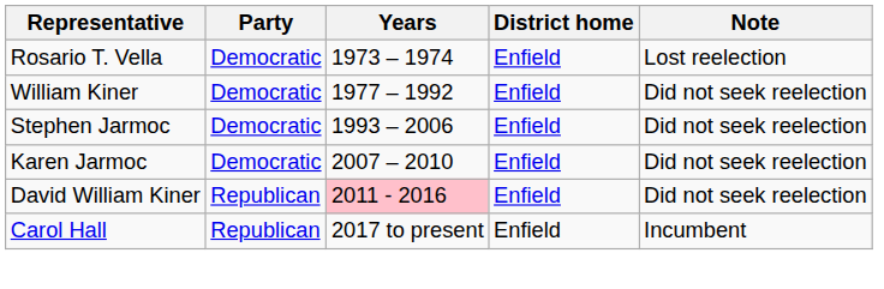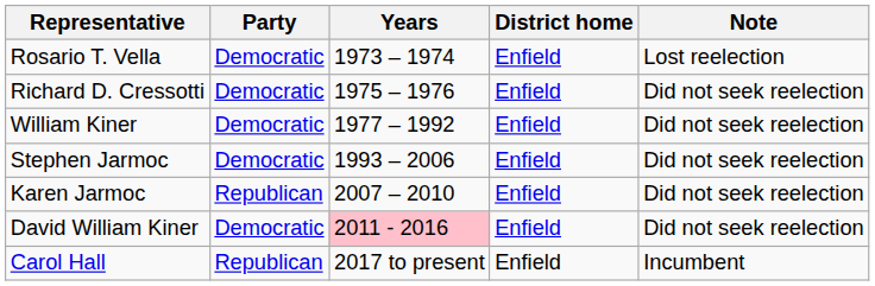 <table class=wikitable>
 <tr valign=bottom>
 <th>Representative</th>
 <th>Party</th>
 <th>Years</th>
 <th>District home</th>
 <th>Note</th>
 </tr>
 <tr>
 <td>Rosario T. Vella</td>
 <td><a href='#'>Democratic</a></td>
 <td>1973 – 1974</td>
 <td><a href='#'>Enfield</a></td>
 <td>Lost reelection</td>
+</tr>
+<tr>
+<td>Richard D. Cressotti</td>
+<td><a href='#'>Democratic</a></td>
+<td>1975 – 1976</td>
+<td><a href='#'>Enfield</a></td>
+<td>Did not seek reelection</td>
 </tr>
 <tr>
 <td>William Kiner</td>
 <td><a href='#'>Democratic</a></td>
 <td>1977 – 1992</td>
 <td><a href='#'>Enfield</a></td>
 <td>Did not seek reelection</td>
 </tr>
 <tr>
 <td>Stephen Jarmoc</td>
 <td><a href='#'>Democratic</a></td>
 <td>1993 – 2006</td>
 <td><a href='#'>Enfield</a></td>
 <td>Did not seek reelection</td>
 </tr>
 <tr>
 <td>Karen Jarmoc</td>
-<td><a href='#'>Democratic</a></td>
+<td><a href='#'>Republican</a></td>
 <td>2007 – 2010</td>
 <td><a href='#'>Enfield</a></td>
 <td>Did not seek reelection</td>
 </tr>
 <tr>
 <td>David William Kiner</td>
-<td><a href='#'>Republican</a></td>
+<td><a href='#'>Democratic</a></td>
 <td style="background: pink;">2011 - 2016</td>
 <td><a href='#'>Enfield</a></td>
 <td>Did not seek reelection</td>
 </tr>
 <tr>
 <td><a href='#'>Carol Hall</a></td>
 <td><a href='#'>Republican</a></td>
 <td>2017 to present</td>
 <td>Enfield</td>
 <td>Incumbent</td>
 </tr>
 </table>
